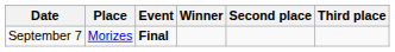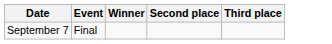 <table class=wikitable style="font-size:14px">
 <tr>
 <th>Date</th>
-<th>Place</th>
 <th>Event</th>
 <th>Winner</th>
 <th>Second place</th>
 <th>Third place</th>
 </tr>
 <tr>
 <td>September 7</td>
-<td> <a href='#'>Morizes</a></td>
-<td><strong>Final</strong></td>
+<td>Final</td>
 <td></td>
 <td></td>
 <td></td>
 </tr>
 </table>
